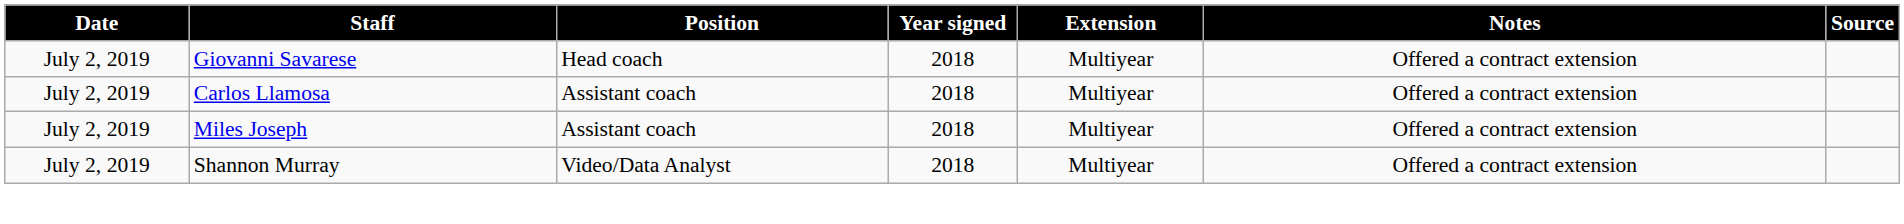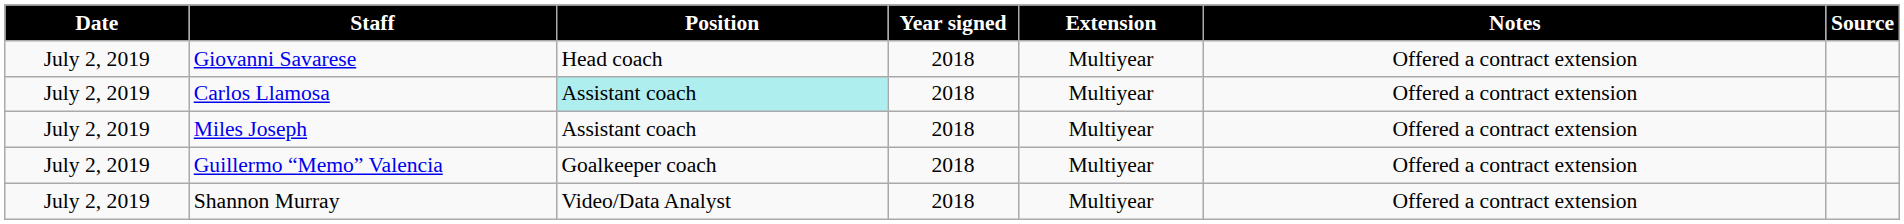 <table class="wikitable" style="text-align:center; font-size:90%; width:100%;">
 <tr>
 <th style="background:black; color:white; text-align:center; width:10%">Date</th>
 <th style="background:black; color:white; text-align:center; width:20%">Staff</th>
 <th style="background:black; color:white; text-align:center; width:18%">Position</th>
 <th style="background:black; color:white; text-align:center; width:7%">Year signed</th>
 <th style="background:black; color:white; text-align:center; width:10%">Extension</th>
 <th style="background:black; color:white; text-align:center; width:34%">Notes</th>
 <th style="background:black; color:white; text-align:center; width:1%">Source</th>
 </tr>
 <tr>
 <td style="text-align:center;">July 2, 2019</td>
 <td align=left> <a href='#'>Giovanni Savarese</a></td>
 <td align=left>Head coach</td>
 <td style="text-align:center;">2018</td>
 <td style="text-align:center;">Multiyear</td>
 <td>Offered a contract extension</td>
 <td style="text-align:center;"></td>
 </tr>
 <tr>
 <td style="text-align:center;">July 2, 2019</td>
 <td align=left> <a href='#'>Carlos Llamosa</a></td>
-<td align=left>Assistant coach</td>
+<td align=left style="background: paleturquoise;">Assistant coach</td>
 <td style="text-align:center;">2018</td>
 <td style="text-align:center;">Multiyear</td>
 <td>Offered a contract extension</td>
 <td style="text-align:center;"></td>
 </tr>
 <tr>
 <td style="text-align:center;">July 2, 2019</td>
 <td align=left> <a href='#'>Miles Joseph</a></td>
 <td align=left>Assistant coach</td>
 <td style="text-align:center;">2018</td>
 <td style="text-align:center;">Multiyear</td>
 <td>Offered a contract extension</td>
 <td style="text-align:center;"></td>
 </tr>
 <tr>
 <td style="text-align:center;">July 2, 2019</td>
+<td align=left> <a href='#'>Guillermo “Memo” Valencia</a></td>
+<td align=left>Goalkeeper coach</td>
+<td style="text-align:center;">2018</td>
+<td style="text-align:center;">Multiyear</td>
+<td>Offered a contract extension</td>
+<td style="text-align:center;"></td>
+</tr>
+<tr>
+<td style="text-align:center;">July 2, 2019</td>
 <td align=left> Shannon Murray</td>
 <td align=left>Video/Data Analyst</td>
 <td style="text-align:center;">2018</td>
 <td style="text-align:center;">Multiyear</td>
 <td>Offered a contract extension</td>
 <td style="text-align:center;"></td>
 </tr>
 </table>
